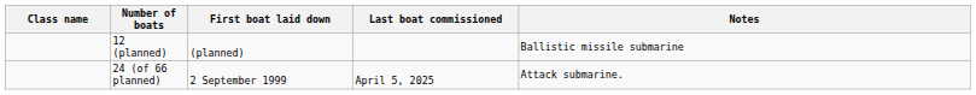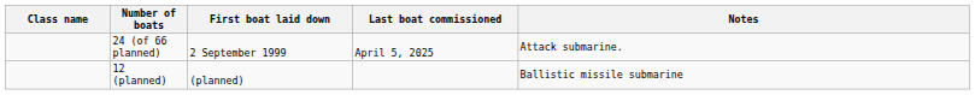 <table class="wikitable sortable" border="1">
 <tr>
 <th width=130>Class name</th>
 <th width=8%>Number of boats</th>
 <th width=208>First boat laid down</th>
 <th width=208>Last boat commissioned</th>
 <th class="unsortable">Notes</th>
 </tr>
 <tr>
 <td></td>
+<td>24 (of 66 planned)</td>
+<td><br>2 September 1999</td>
+<td><br>April 5, 2025</td>
+<td>Attack submarine.</td>
+</tr>
+<tr>
+<td></td>
 <td>12 (planned)</td>
 <td><br>(planned)</td>
 <td></td>
 <td>Ballistic missile submarine</td>
 </tr>
-<tr>
-<td></td>
-<td>24 (of 66 planned)</td>
-<td><br>2 September 1999</td>
-<td><br>April 5, 2025</td>
-<td>Attack submarine.</td>
-</tr>
 </table>
